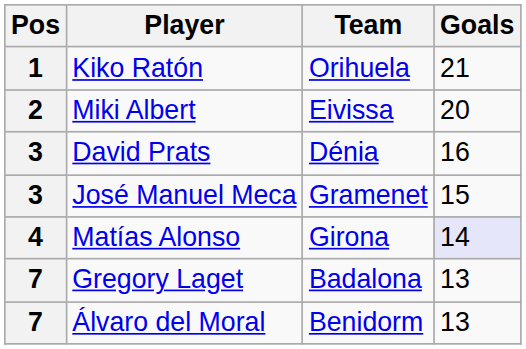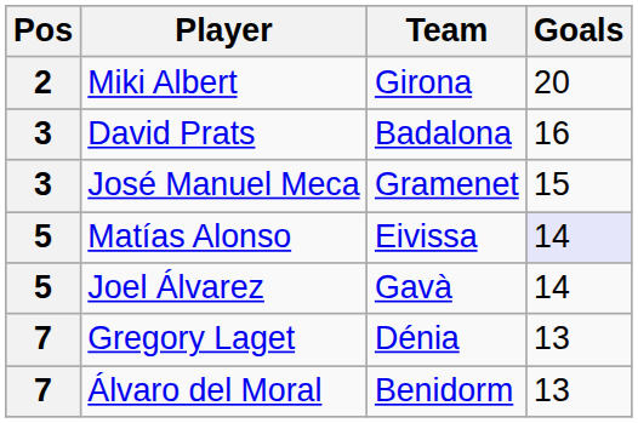 <table class="wikitable">
 <tr>
 <th>Pos</th>
 <th>Player</th>
 <th>Team</th>
 <th>Goals</th>
 </tr>
 <tr>
-<th>1</th>
-<td> <a href='#'>Kiko Ratón</a></td>
-<td><a href='#'>Orihuela</a></td>
-<td>21</td>
-</tr>
-<tr>
 <th>2</th>
 <td> <a href='#'>Miki Albert</a></td>
-<td><a href='#'>Eivissa</a></td>
+<td><a href='#'>Girona</a></td>
 <td>20</td>
 </tr>
 <tr>
 <th>3</th>
 <td> <a href='#'>David Prats</a></td>
-<td><a href='#'>Dénia</a></td>
+<td><a href='#'>Badalona</a></td>
 <td>16</td>
 </tr>
 <tr>
 <th>3</th>
 <td> <a href='#'>José Manuel Meca</a></td>
 <td><a href='#'>Gramenet</a></td>
 <td>15</td>
 </tr>
 <tr>
-<th>4</th>
+<th>5</th>
 <td> <a href='#'>Matías Alonso</a></td>
-<td><a href='#'>Girona</a></td>
+<td><a href='#'>Eivissa</a></td>
 <td style="background: lavender;">14</td>
+</tr>
+<tr>
+<th>5</th>
+<td> <a href='#'>Joel Álvarez</a></td>
+<td><a href='#'>Gavà</a></td>
+<td>14</td>
 </tr>
 <tr>
 <th>7</th>
 <td> <a href='#'>Gregory Laget</a></td>
-<td><a href='#'>Badalona</a></td>
+<td><a href='#'>Dénia</a></td>
 <td>13</td>
 </tr>
 <tr>
 <th>7</th>
 <td> <a href='#'>Álvaro del Moral</a></td>
 <td><a href='#'>Benidorm</a></td>
 <td>13</td>
 </tr>
 </table>
